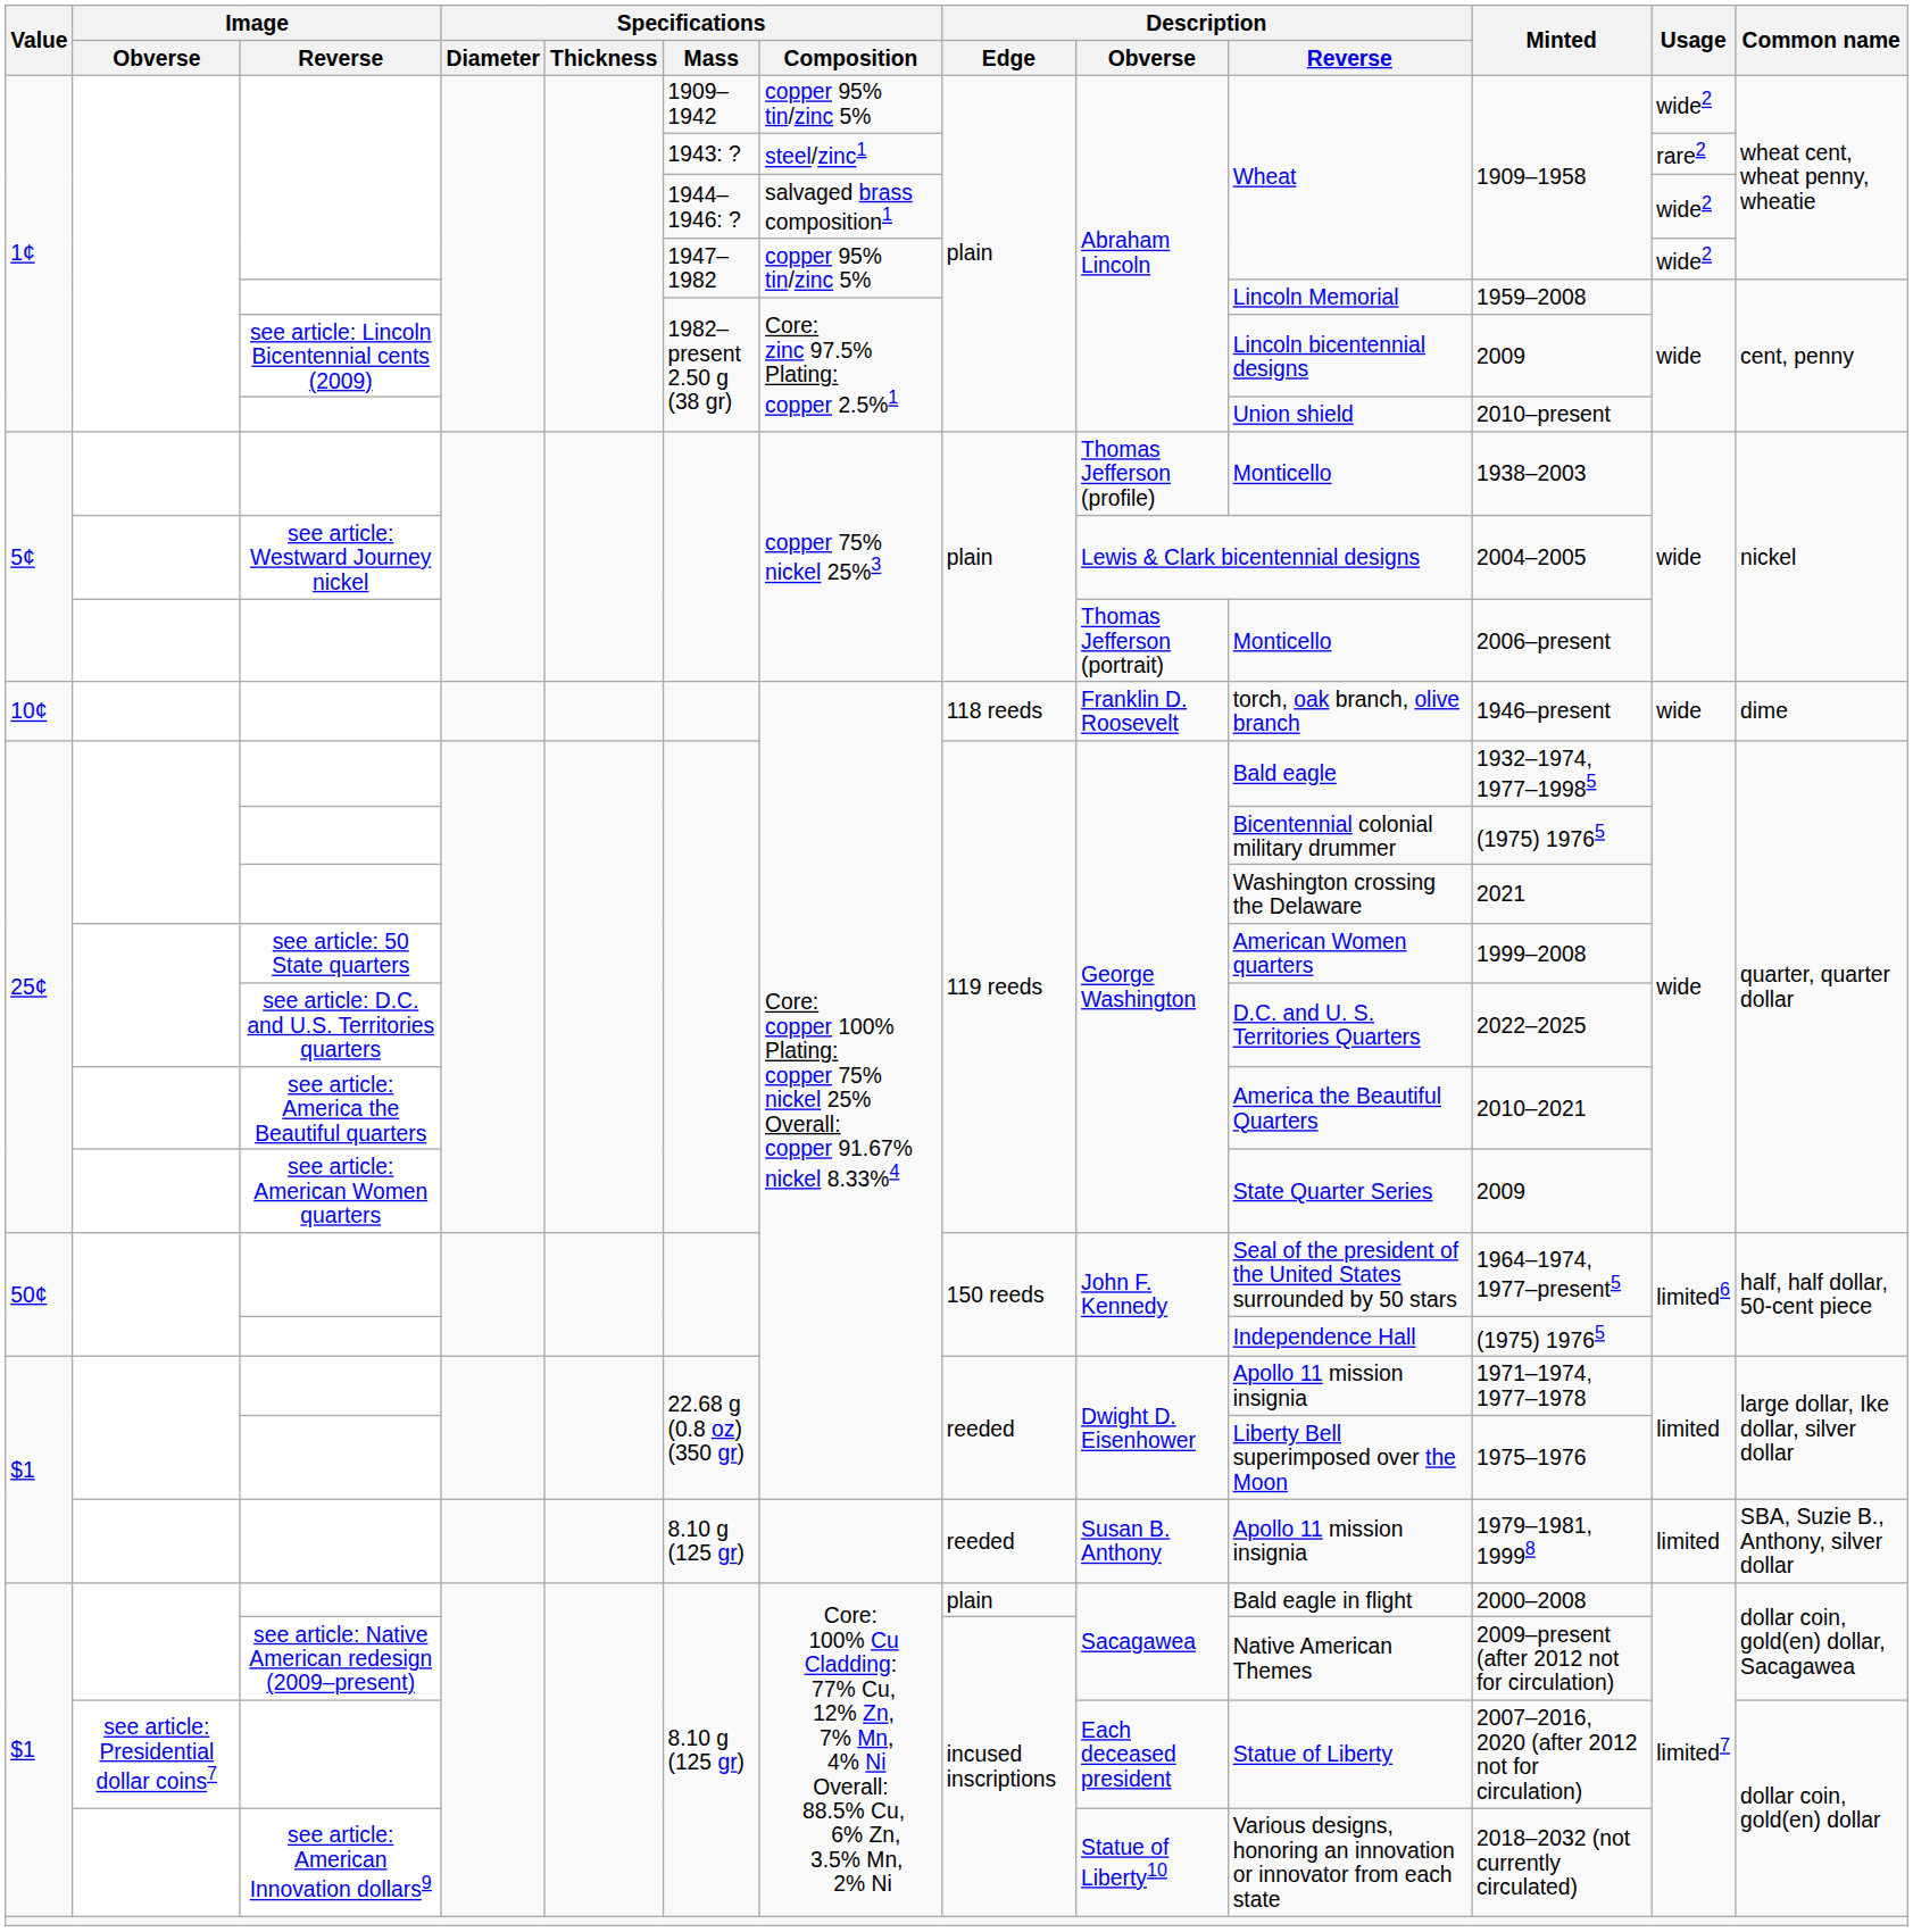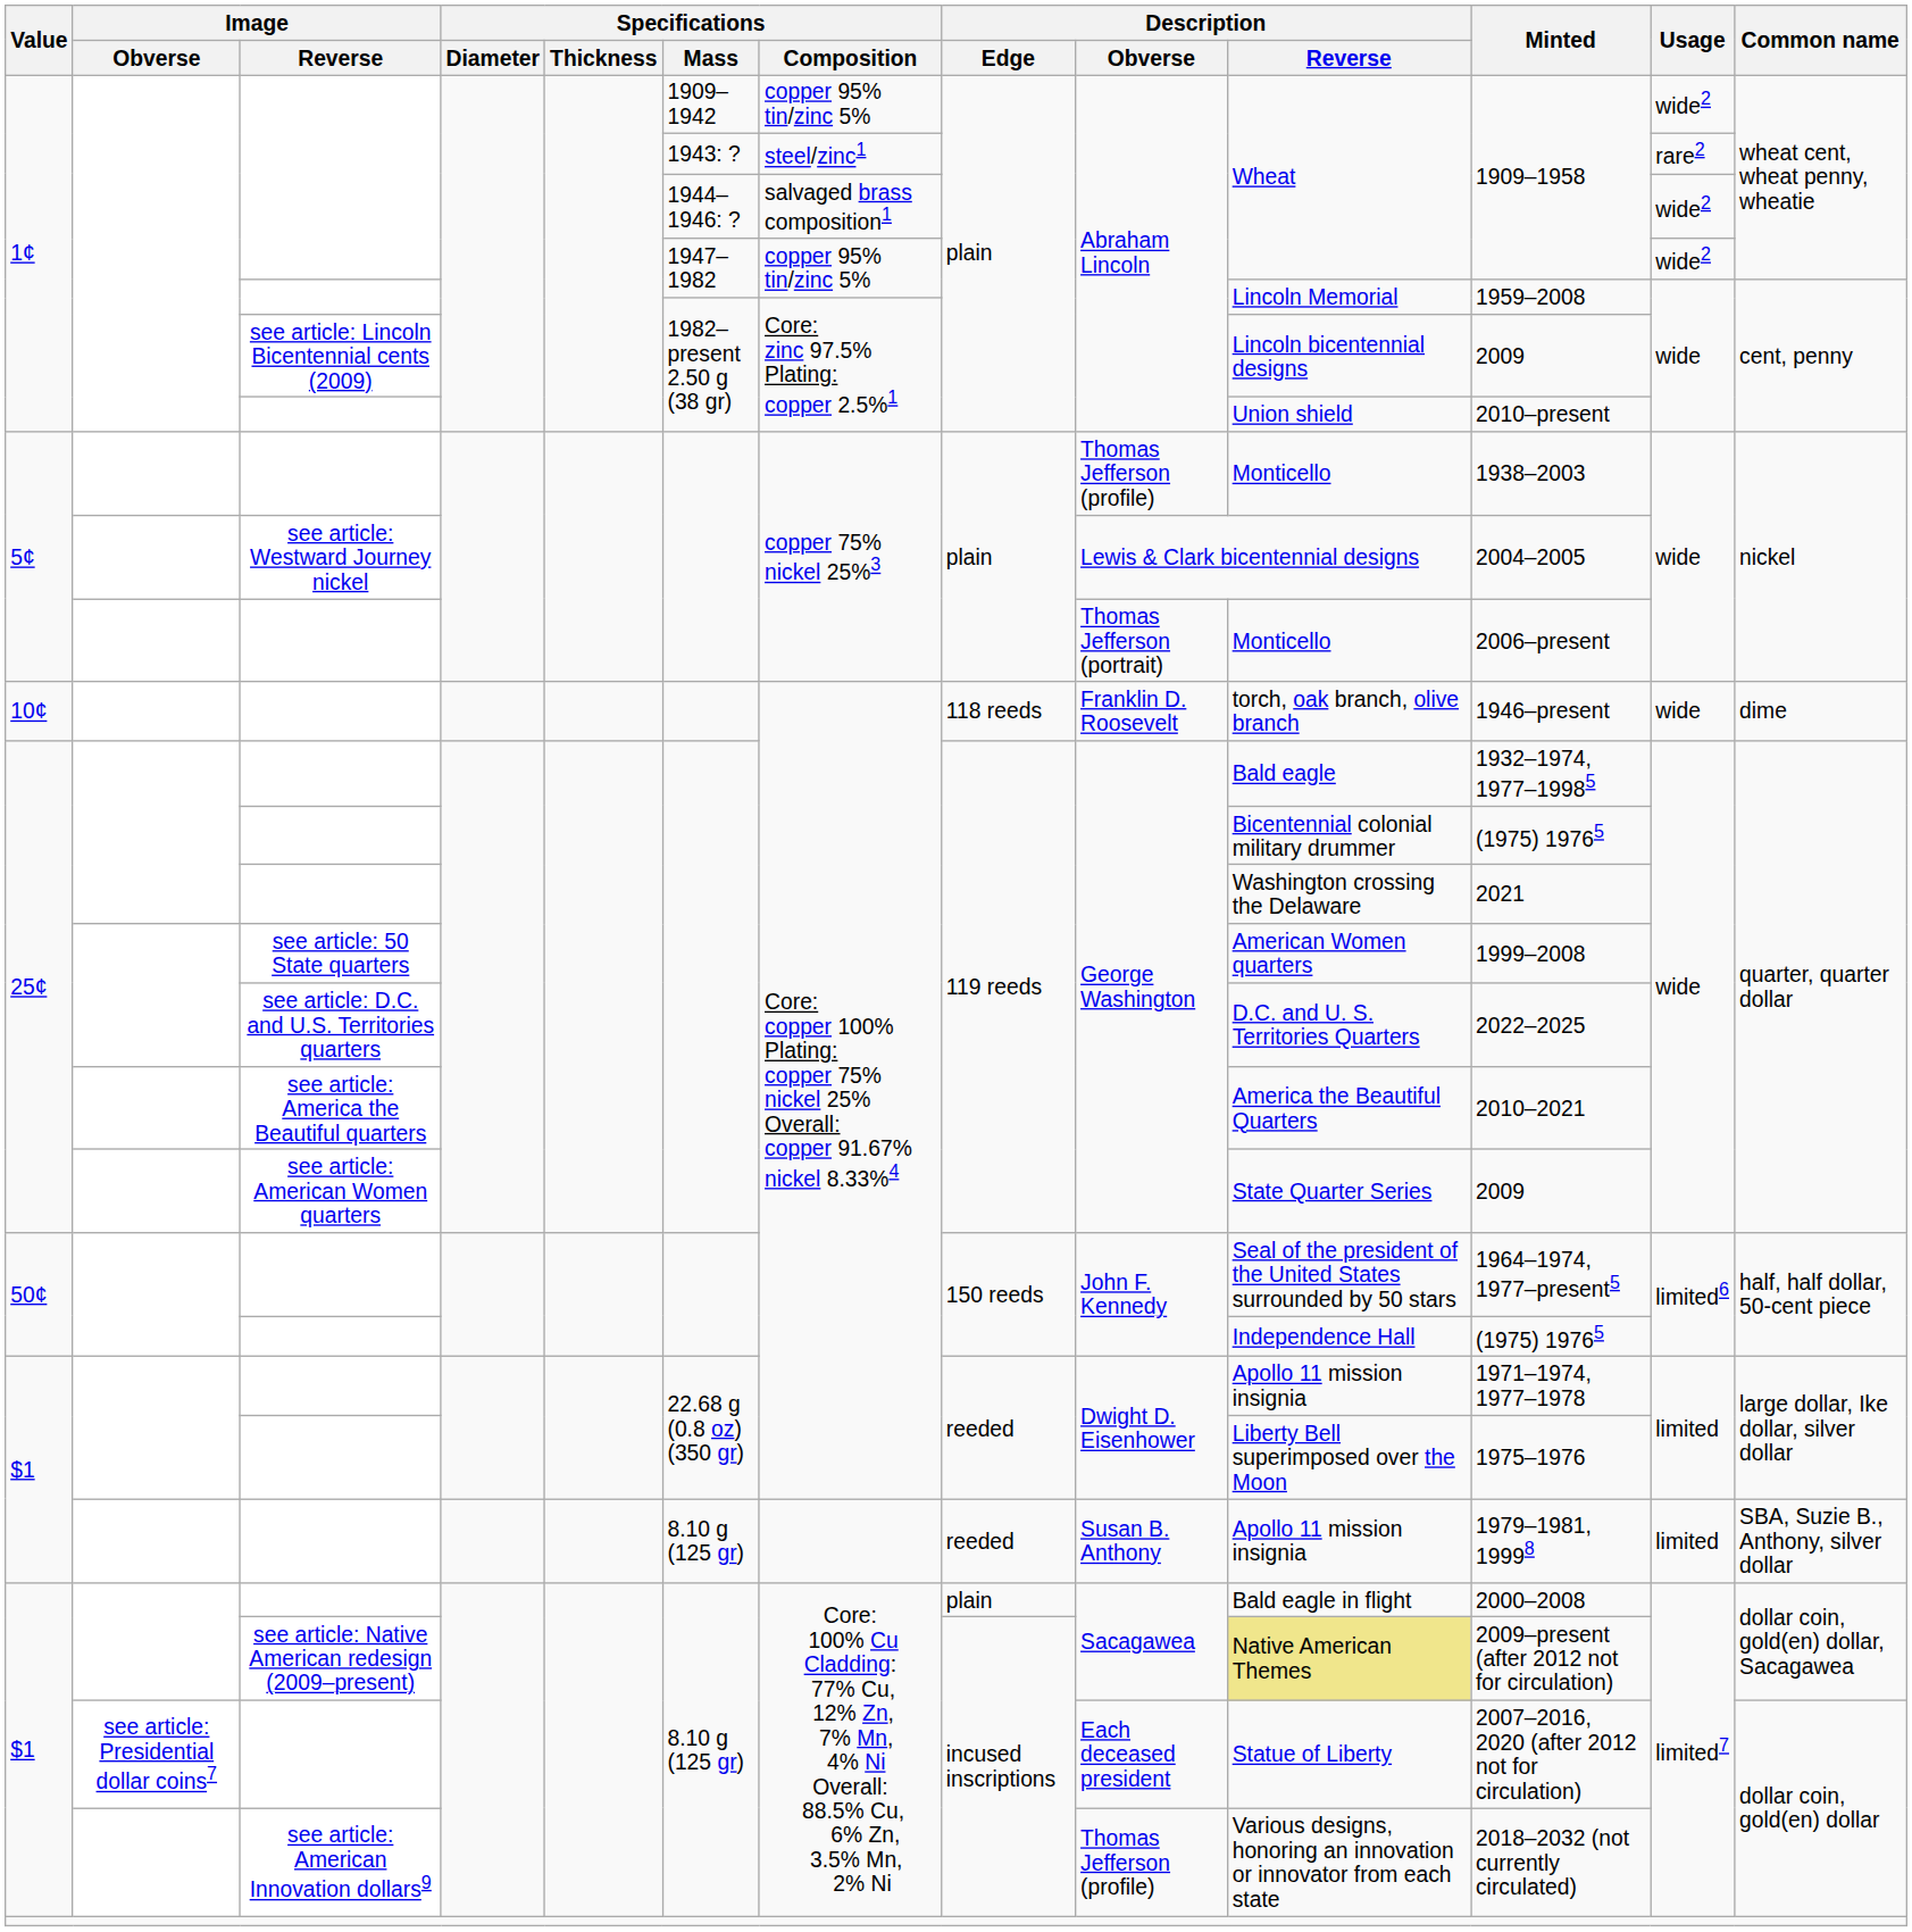 <table class="wikitable" style="font-size: 90%">
 <tr>
 <th rowspan="2">Value</th>
 <th colspan="2">Image</th>
 <th colspan="4">Specifications</th>
 <th colspan="3">Description</th>
 <th rowspan="2">Minted</th>
 <th rowspan="2">Usage</th>
 <th rowspan="2">Common name</th>
 </tr>
 <tr>
 <th>Obverse</th>
 <th>Reverse</th>
 <th>Diameter</th>
 <th>Thickness</th>
 <th>Mass</th>
 <th>Composition</th>
 <th>Edge</th>
 <th>Obverse</th>
 <th><a href='#'>Reverse</a></th>
 </tr>
 <tr>
 <td rowspan="8"><a href='#'>1¢</a></td>
 <td align="center" bgcolor="#fff" rowspan="8"></td>
 <td align="center" bgcolor="#fff" rowspan="4"></td>
 <td rowspan="8"></td>
 <td rowspan="8"></td>
 <td rowspan="1">1909–1942<br></td>
 <td rowspan="1"><a href='#'>copper</a> 95%<br><a href='#'>tin</a>/<a href='#'>zinc</a> 5%</td>
 <td rowspan="8">plain</td>
 <td rowspan="8"><a href='#'>Abraham Lincoln</a></td>
 <td rowspan="4"><a href='#'>Wheat</a></td>
 <td rowspan="4">1909–1958</td>
 <td rowspan="1">wide<sup><a href='#'>2</a></sup></td>
 <td rowspan="4">wheat cent, wheat penny, wheatie</td>
 </tr>
 <tr>
 <td rowspan="1">1943: ?</td>
 <td rowspan="1"><a href='#'>steel</a>/<a href='#'>zinc</a><sup><a href='#'>1</a></sup></td>
 <td rowspan="1">rare<sup><a href='#'>2</a></sup></td>
 </tr>
 <tr>
 <td rowspan="1">1944–1946: ?</td>
 <td rowspan="1">salvaged <a href='#'>brass</a> composition<sup><a href='#'>1</a></sup></td>
 <td rowspan="1">wide<sup><a href='#'>2</a></sup></td>
 </tr>
 <tr>
 <td rowspan="2">1947–1982<br></td>
 <td rowspan="2"><a href='#'>copper</a> 95%<br><a href='#'>tin</a>/<a href='#'>zinc</a> 5%</td>
 <td rowspan="1">wide<sup><a href='#'>2</a></sup></td>
 </tr>
 <tr>
 <td rowspan="2" align="center" bgcolor="#ffffff"></td>
 <td rowspan="2"><a href='#'>Lincoln Memorial</a></td>
 <td rowspan="2">1959–2008</td>
 <td rowspan= "4">wide</td>
 <td rowspan="4">cent, penny</td>
 </tr>
 <tr>
 <td rowspan= "3">1982–present<br>2.50 g (38 gr)</td>
 <td rowspan= "3"><u>Core:</u><br> <a href='#'>zinc</a> 97.5%<br> <u>Plating:</u><br> <a href='#'>copper</a> 2.5%<sup><a href='#'>1</a></sup></td>
 </tr>
 <tr>
 <td align="center" bgcolor="#ffffff"><a href='#'>see article: Lincoln Bicentennial cents (2009)</a></td>
 <td><a href='#'>Lincoln bicentennial designs</a></td>
 <td>2009</td>
 </tr>
 <tr>
 <td align="center" bgcolor="#ffffff"></td>
 <td><a href='#'>Union shield</a></td>
 <td>2010–present</td>
 </tr>
 <tr>
 <td rowspan="3"><a href='#'>5¢</a></td>
 <td align="center" bgcolor="#ffffff"></td>
 <td align="center" bgcolor="#ffffff"></td>
 <td rowspan="3"></td>
 <td rowspan="3"></td>
 <td rowspan="3"></td>
 <td rowspan="3"><a href='#'>copper</a> 75%<br><a href='#'>nickel</a> 25%<sup><a href='#'>3</a></sup></td>
 <td rowspan="3">plain</td>
 <td><a href='#'>Thomas Jefferson</a> (profile)</td>
 <td><a href='#'>Monticello</a></td>
 <td>1938–2003</td>
 <td rowspan="3">wide</td>
 <td rowspan="3">nickel</td>
 </tr>
 <tr>
 <td align="center" bgcolor="#ffffff"></td>
 <td align="center" bgcolor="#ffffff"><a href='#'>see article: Westward Journey nickel</a></td>
 <td colspan="2"><a href='#'>Lewis & Clark bicentennial designs</a></td>
 <td>2004–2005</td>
 </tr>
 <tr>
 <td align="center" bgcolor="#ffffff"></td>
 <td align="center" bgcolor="#ffffff"></td>
 <td><a href='#'>Thomas Jefferson</a> (portrait)</td>
 <td><a href='#'>Monticello</a></td>
 <td>2006–present</td>
 </tr>
 <tr>
 <td rowspan="1"><a href='#'>10¢</a></td>
 <td align="center" bgcolor="#ffffff"></td>
 <td align="center" bgcolor="#ffffff"></td>
 <td></td>
 <td></td>
 <td></td>
 <td rowspan="12"><u>Core:</u><br> <a href='#'>copper</a> 100%<br> <u>Plating:</u><br> <a href='#'>copper</a> 75%<br><a href='#'>nickel</a> 25%<br> <u>Overall:</u><br> <a href='#'>copper</a> 91.67%<br><a href='#'>nickel</a> 8.33%<sup><a href='#'>4</a></sup></td>
 <td>118 reeds</td>
 <td><a href='#'>Franklin D. Roosevelt</a></td>
 <td>torch, <a href='#'>oak</a> branch, <a href='#'>olive branch</a></td>
 <td>1946–present</td>
 <td>wide</td>
 <td>dime</td>
 </tr>
 <tr>
 <td rowspan="7"><a href='#'>25¢</a></td>
 <td align="center" bgcolor="#ffffff" rowspan="3"></td>
 <td align="center" bgcolor="#ffffff"></td>
 <td rowspan="7"></td>
 <td rowspan="7"></td>
 <td rowspan="7"></td>
 <td rowspan="7">119 reeds</td>
 <td rowspan="7"><a href='#'>George Washington</a></td>
 <td><a href='#'>Bald eagle</a></td>
 <td>1932–1974, 1977–1998<sup><a href='#'>5</a></sup></td>
 <td rowspan="7">wide</td>
 <td rowspan="7">quarter, quarter dollar</td>
 </tr>
 <tr>
 <td align="center" bgcolor="#ffffff"></td>
 <td><a href='#'>Bicentennial</a> colonial military drummer</td>
 <td>(1975) 1976<sup><a href='#'>5</a></sup></td>
 </tr>
 <tr>
 <td align="center" bgcolor="#ffffff"></td>
 <td>Washington crossing the Delaware</td>
 <td>2021</td>
 </tr>
 <tr>
 <td align="center" bgcolor="#ffffff" rowspan="2"></td>
 <td align="center" bgcolor="#ffffff"><a href='#'>see article: 50 State quarters</a></td>
 <td><a href='#'>American Women quarters</a></td>
 <td>1999–2008</td>
 </tr>
 <tr>
 <td align="center" bgcolor="#ffffff"><a href='#'>see article: D.C. and U.S. Territories quarters</a></td>
 <td><a href='#'>D.C. and U. S. Territories Quarters</a></td>
 <td>2022–2025</td>
 </tr>
 <tr>
 <td align="center" bgcolor="#ffffff"></td>
 <td align="center" bgcolor="#ffffff"><a href='#'>see article: America the Beautiful quarters</a></td>
 <td><a href='#'>America the Beautiful Quarters</a></td>
 <td>2010–2021</td>
 </tr>
 <tr>
 <td align="center" bgcolor="#ffffff"></td>
 <td align="center" bgcolor="#ffffff"><a href='#'>see article: American Women quarters</a></td>
 <td><a href='#'>State Quarter Series</a></td>
 <td>2009</td>
 </tr>
 <tr>
 <td rowspan="2"><a href='#'>50¢</a><br></td>
 <td align="center" bgcolor="#ffffff" rowspan="2"></td>
 <td align="center" bgcolor="#ffffff"></td>
 <td rowspan="2"></td>
 <td rowspan="2"></td>
 <td rowspan="2"></td>
 <td rowspan="2">150 reeds</td>
 <td rowspan="2"><a href='#'>John F. Kennedy</a></td>
 <td><a href='#'>Seal of the president of the United States</a> surrounded by 50 stars</td>
 <td>1964–1974, 1977–present<sup><a href='#'>5</a></sup></td>
 <td rowspan="2">limited<sup><a href='#'>6</a></sup></td>
 <td rowspan="2">half, half dollar, 50-cent piece</td>
 </tr>
 <tr>
 <td align="center" bgcolor="#ffffff"></td>
 <td><a href='#'>Independence Hall</a></td>
 <td>(1975) 1976<sup><a href='#'>5</a></sup></td>
 </tr>
 <tr>
 <td rowspan="3"><a href='#'>$1</a><br></td>
 <td align="center" bgcolor="#ffffff" rowspan="2"></td>
 <td align="center" bgcolor="#ffffff"></td>
 <td rowspan="2"></td>
 <td rowspan="2"></td>
 <td rowspan="2">22.68 g<br>(0.8 <a href='#'>oz</a>)<br>(350 <a href='#'>gr</a>)</td>
 <td rowspan="2">reeded</td>
 <td rowspan="2"><a href='#'>Dwight D. Eisenhower</a></td>
 <td><a href='#'>Apollo 11</a> mission insignia</td>
 <td>1971–1974, 1977–1978</td>
 <td rowspan="2">limited</td>
 <td rowspan="2">large dollar, Ike dollar, silver dollar</td>
 </tr>
 <tr>
 <td align="center" bgcolor="#ffffff"></td>
 <td><a href='#'>Liberty Bell</a> superimposed over <a href='#'>the Moon</a></td>
 <td>1975–1976</td>
 </tr>
 <tr>
 <td align="center" bgcolor="#ffffff"></td>
 <td align="center" bgcolor="#ffffff"></td>
 <td rowspan="1"></td>
 <td rowspan="1"></td>
 <td rowspan="1">8.10 g<br>(125 <a href='#'>gr</a>)</td>
 <td></td>
 <td>reeded</td>
 <td><a href='#'>Susan B. Anthony</a></td>
 <td><a href='#'>Apollo 11</a> mission insignia</td>
 <td>1979–1981, 1999<sup><a href='#'>8</a></sup></td>
 <td rowspan="1">limited</td>
 <td rowspan="1">SBA, Suzie B., Anthony, silver dollar</td>
 </tr>
 <tr>
 <td rowspan="4"><a href='#'>$1</a><br></td>
 <td rowspan="2" align="center" bgcolor="#ffffff"></td>
 <td align="center" bgcolor="#ffffff"></td>
 <td rowspan="4"></td>
 <td rowspan="4"></td>
 <td rowspan="4">8.10 g<br>(125 <a href='#'>gr</a>)</td>
 <td rowspan="4" style="text-align:center">Core:<br>  100% <a href='#'>Cu</a><br><a href='#'>Cladding</a>:  77% Cu,<br>  12% <a href='#'>Zn</a>,<br>   7% <a href='#'>Mn</a>,<br>  4% <a href='#'>Ni</a><br>Overall:  88.5% Cu,<br>      6% Zn,<br>   3.5% Mn,<br>     2% Ni</td>
 <td>plain</td>
 <td rowspan="2"><a href='#'>Sacagawea</a></td>
 <td>Bald eagle in flight</td>
 <td>2000–2008</td>
 <td rowspan="4">limited<sup><a href='#'>7</a></sup></td>
 <td rowspan="2">dollar coin, gold(en) dollar, Sacagawea</td>
 </tr>
 <tr>
 <td align="center" bgcolor="#ffffff"><a href='#'>see article: Native American redesign (2009–present)</a></td>
 <td rowspan="3">incused inscriptions</td>
-<td>Native American Themes</td>
+<td style="background: khaki;">Native American Themes</td>
 <td>2009–present (after 2012 not for circulation)</td>
 </tr>
 <tr>
 <td align="center" bgcolor="#ffffff"><a href='#'>see article: Presidential dollar coins</a><sup><a href='#'>7</a></sup></td>
 <td align="center" bgcolor="#ffffff"></td>
 <td><a href='#'>Each deceased president</a></td>
 <td><a href='#'>Statue of Liberty</a></td>
 <td>2007–2016, 2020 (after 2012 not for circulation)</td>
 <td rowspan="2">dollar coin, gold(en) dollar</td>
 </tr>
 <tr>
 <td align="center" bgcolor="#ffffff"></td>
 <td align="center" bgcolor="#ffffff"><a href='#'>see article: American Innovation dollars</a><sup><a href='#'>9</a></sup></td>
-<td><a href='#'>Statue of Liberty</a><sup><a href='#'>10</a></sup></td>
+<td><a href='#'>Thomas Jefferson</a> (profile)</td>
 <td>Various designs, honoring an innovation or innovator from each state</td>
 <td>2018–2032 (not currently circulated)</td>
 </tr>
 <tr>
 <td colspan="13"></td>
 </tr>
 </table>
